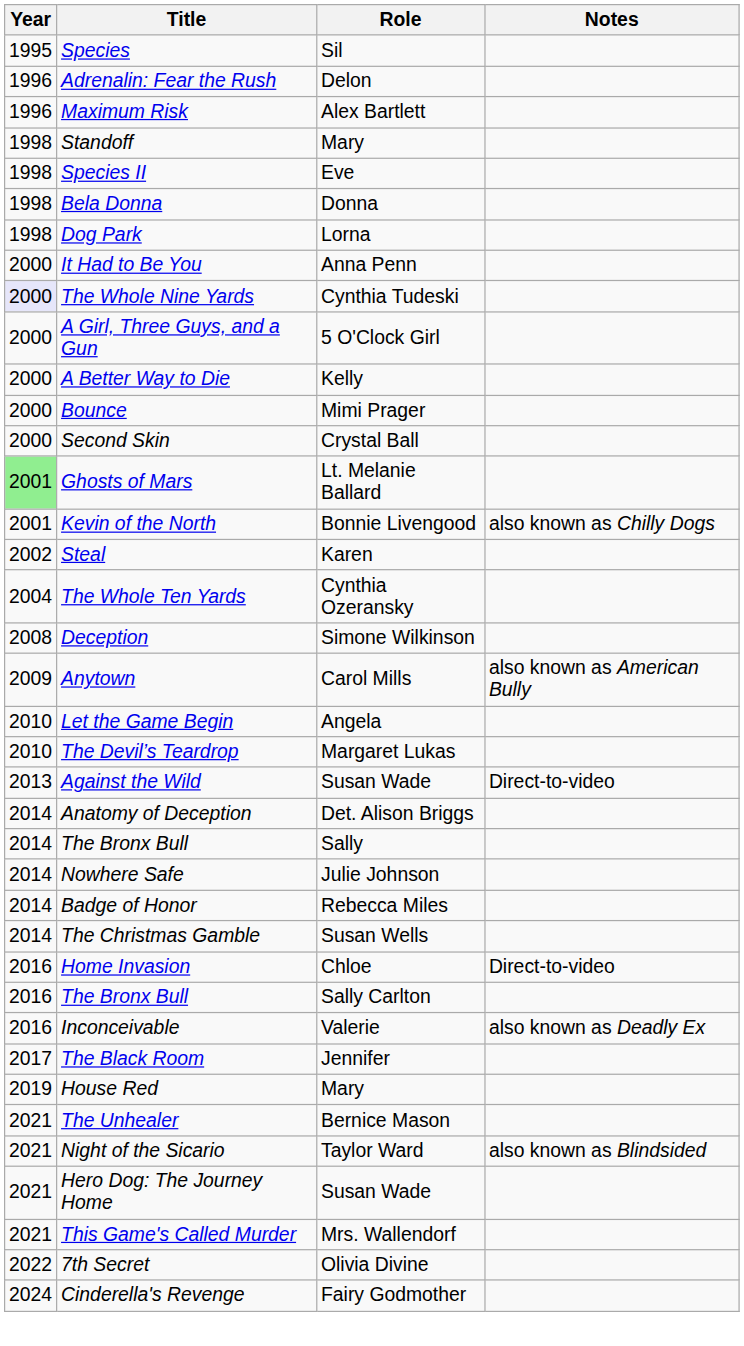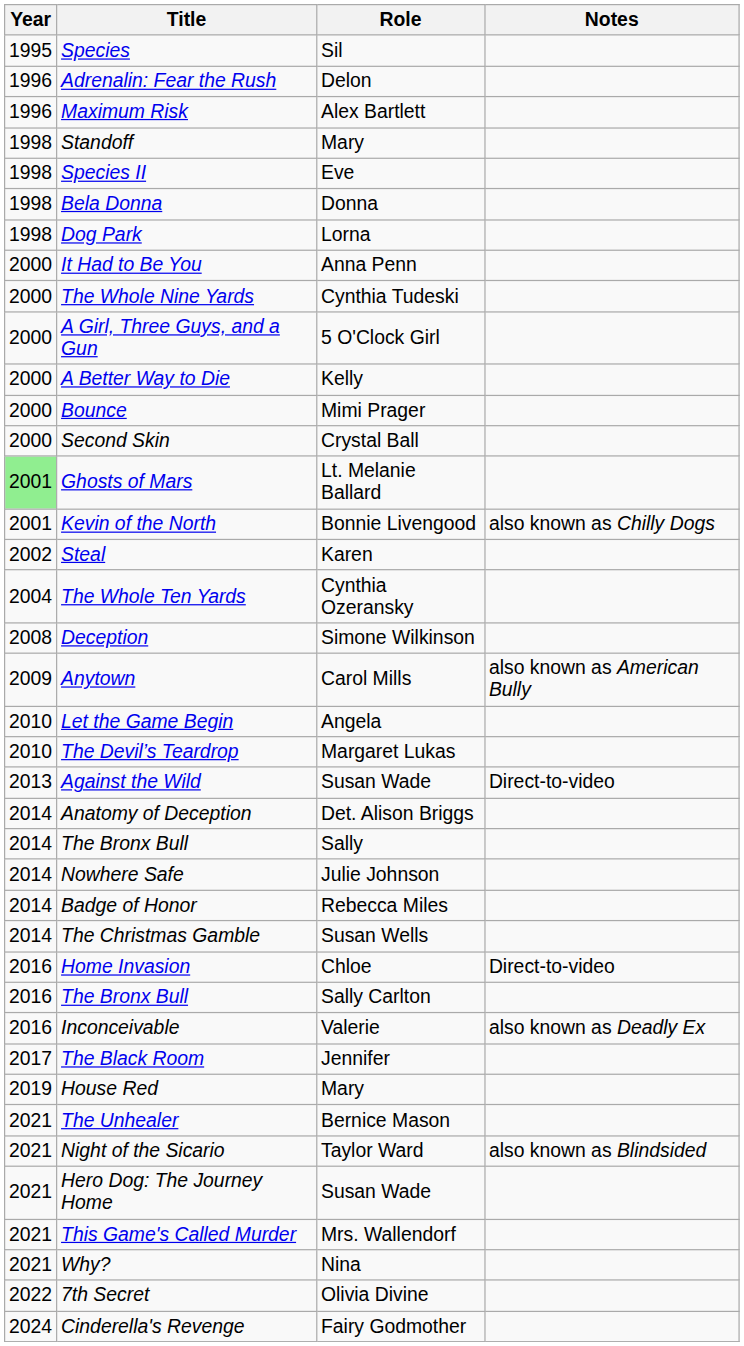 <table class="wikitable sortable">
 <tr>
 <th>Year</th>
 <th>Title</th>
 <th>Role</th>
 <th class="unsortable">Notes</th>
 </tr>
 <tr>
 <td>1995</td>
 <td><em><a href='#'>Species</a></em></td>
 <td>Sil</td>
 <td></td>
 </tr>
 <tr>
 <td>1996</td>
 <td><em><a href='#'>Adrenalin: Fear the Rush</a></em></td>
 <td>Delon</td>
 <td></td>
 </tr>
 <tr>
 <td>1996</td>
 <td><em><a href='#'>Maximum Risk</a></em></td>
 <td>Alex Bartlett</td>
 <td></td>
 </tr>
 <tr>
 <td>1998</td>
 <td><em>Standoff</em></td>
 <td>Mary</td>
 <td></td>
 </tr>
 <tr>
 <td>1998</td>
 <td><em><a href='#'>Species II</a></em></td>
 <td>Eve</td>
 <td></td>
 </tr>
 <tr>
 <td>1998</td>
 <td><em><a href='#'>Bela Donna</a></em></td>
 <td>Donna</td>
 <td></td>
 </tr>
 <tr>
 <td>1998</td>
 <td><em><a href='#'>Dog Park</a></em></td>
 <td>Lorna</td>
 <td></td>
 </tr>
 <tr>
 <td>2000</td>
 <td><em><a href='#'>It Had to Be You</a></em></td>
 <td>Anna Penn</td>
 <td></td>
 </tr>
 <tr>
-<td style="background: lavender;">2000</td>
+<td>2000</td>
 <td data-sort-value="Whole Nine Yards, The"><em><a href='#'>The Whole Nine Yards</a></em></td>
 <td>Cynthia Tudeski</td>
 <td></td>
 </tr>
 <tr>
 <td>2000</td>
 <td data-sort-value="Girl, Three Guys, and a Gun, A"><em><a href='#'>A Girl, Three Guys, and a Gun</a></em></td>
 <td>5 O'Clock Girl</td>
 <td></td>
 </tr>
 <tr>
 <td>2000</td>
 <td data-sort-value="Better Way to Die, A"><em><a href='#'>A Better Way to Die</a></em></td>
 <td>Kelly</td>
 <td></td>
 </tr>
 <tr>
 <td>2000</td>
 <td><em><a href='#'>Bounce</a></em></td>
 <td>Mimi Prager</td>
 <td></td>
 </tr>
 <tr>
 <td>2000</td>
 <td><em>Second Skin</em></td>
 <td>Crystal Ball</td>
 <td></td>
 </tr>
 <tr>
 <td style="background: lightgreen;">2001</td>
 <td><em><a href='#'>Ghosts of Mars</a></em></td>
 <td>Lt. Melanie Ballard</td>
 <td></td>
 </tr>
 <tr>
 <td>2001</td>
 <td><em><a href='#'>Kevin of the North</a></em></td>
 <td>Bonnie Livengood</td>
 <td>also known as <em>Chilly Dogs</em></td>
 </tr>
 <tr>
 <td>2002</td>
 <td><em><a href='#'>Steal</a></em></td>
 <td>Karen</td>
 <td></td>
 </tr>
 <tr>
 <td>2004</td>
 <td data-sort-value="Whole Ten Yards, The"><em><a href='#'>The Whole Ten Yards</a></em></td>
 <td>Cynthia Ozeransky</td>
 <td></td>
 </tr>
 <tr>
 <td>2008</td>
 <td><em><a href='#'>Deception</a></em></td>
 <td>Simone Wilkinson</td>
 <td></td>
 </tr>
 <tr>
 <td>2009</td>
 <td><em><a href='#'>Anytown</a></em></td>
 <td>Carol Mills</td>
 <td>also known as <em>American Bully</em></td>
 </tr>
 <tr>
 <td>2010</td>
 <td><em><a href='#'>Let the Game Begin</a></em></td>
 <td>Angela</td>
 <td></td>
 </tr>
 <tr>
 <td>2010</td>
 <td><em><a href='#'>The Devil’s Teardrop</a></em></td>
 <td>Margaret Lukas</td>
 <td></td>
 </tr>
 <tr>
 <td>2013</td>
 <td><em><a href='#'>Against the Wild</a></em></td>
 <td>Susan Wade</td>
 <td>Direct-to-video</td>
 </tr>
 <tr>
 <td>2014</td>
 <td><em>Anatomy of Deception</em></td>
 <td>Det. Alison Briggs</td>
 <td></td>
 </tr>
 <tr>
 <td>2014</td>
 <td data-sort-value="Bronx Bull, The"><em>The Bronx Bull</em></td>
 <td>Sally</td>
 <td></td>
 </tr>
 <tr>
 <td>2014</td>
 <td><em>Nowhere Safe</em></td>
 <td>Julie Johnson</td>
 <td></td>
 </tr>
 <tr>
 <td>2014</td>
 <td><em>Badge of Honor</em></td>
 <td>Rebecca Miles</td>
 <td></td>
 </tr>
 <tr>
 <td>2014</td>
 <td data-sort-value="Christmas Gamble, The"><em>The Christmas Gamble</em></td>
 <td>Susan Wells</td>
 <td></td>
 </tr>
 <tr>
 <td>2016</td>
 <td><em><a href='#'>Home Invasion</a></em></td>
 <td>Chloe</td>
 <td>Direct-to-video</td>
 </tr>
 <tr>
 <td>2016</td>
 <td data-sort-value="Bronx Bull, The"><em><a href='#'>The Bronx Bull</a></em></td>
 <td>Sally Carlton</td>
 <td></td>
 </tr>
 <tr>
 <td>2016</td>
 <td><em>Inconceivable</em></td>
 <td>Valerie</td>
 <td>also known as <em>Deadly Ex</em></td>
 </tr>
 <tr>
 <td>2017</td>
 <td data-sort-value="Black Room, The"><em><a href='#'>The Black Room</a></em></td>
 <td>Jennifer</td>
 <td></td>
 </tr>
 <tr>
 <td>2019</td>
 <td><em>House Red</em></td>
 <td>Mary</td>
 <td></td>
 </tr>
 <tr>
 <td>2021</td>
 <td data-sort-value="Unhealer, The"><em><a href='#'>The Unhealer</a></em></td>
 <td>Bernice Mason</td>
 <td></td>
 </tr>
 <tr>
 <td>2021</td>
 <td><em>Night of the Sicario</em></td>
 <td>Taylor Ward</td>
 <td>also known as <em>Blindsided</em></td>
 </tr>
 <tr>
 <td>2021</td>
 <td><em>Hero Dog: The Journey Home</em></td>
 <td>Susan Wade</td>
 <td></td>
 </tr>
 <tr>
 <td>2021</td>
 <td><em><a href='#'>This Game's Called Murder</a></em></td>
 <td>Mrs. Wallendorf</td>
 <td></td>
 </tr>
 <tr>
+<td>2021</td>
+<td><em>Why?</em></td>
+<td>Nina</td>
+<td></td>
+</tr>
+<tr>
 <td>2022</td>
 <td><em>7th Secret</em></td>
 <td>Olivia Divine</td>
 <td></td>
 </tr>
 <tr>
 <td>2024</td>
 <td><em>Cinderella's Revenge</em></td>
 <td>Fairy Godmother</td>
 <td></td>
 </tr>
 </table>
